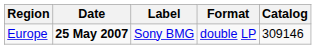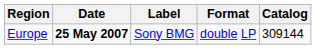 <table class="wikitable">
 <tr>
 <th>Region</th>
 <th>Date</th>
 <th>Label</th>
 <th>Format</th>
 <th>Catalog</th>
 </tr>
 <tr>
 <td><a href='#'>Europe</a></td>
 <td><strong>25 May 2007</strong></td>
 <td><a href='#'>Sony BMG</a></td>
 <td><a href='#'>double</a> <a href='#'>LP</a></td>
-<td>309146</td>
+<td>309144</td>
 </tr>
 </table>
